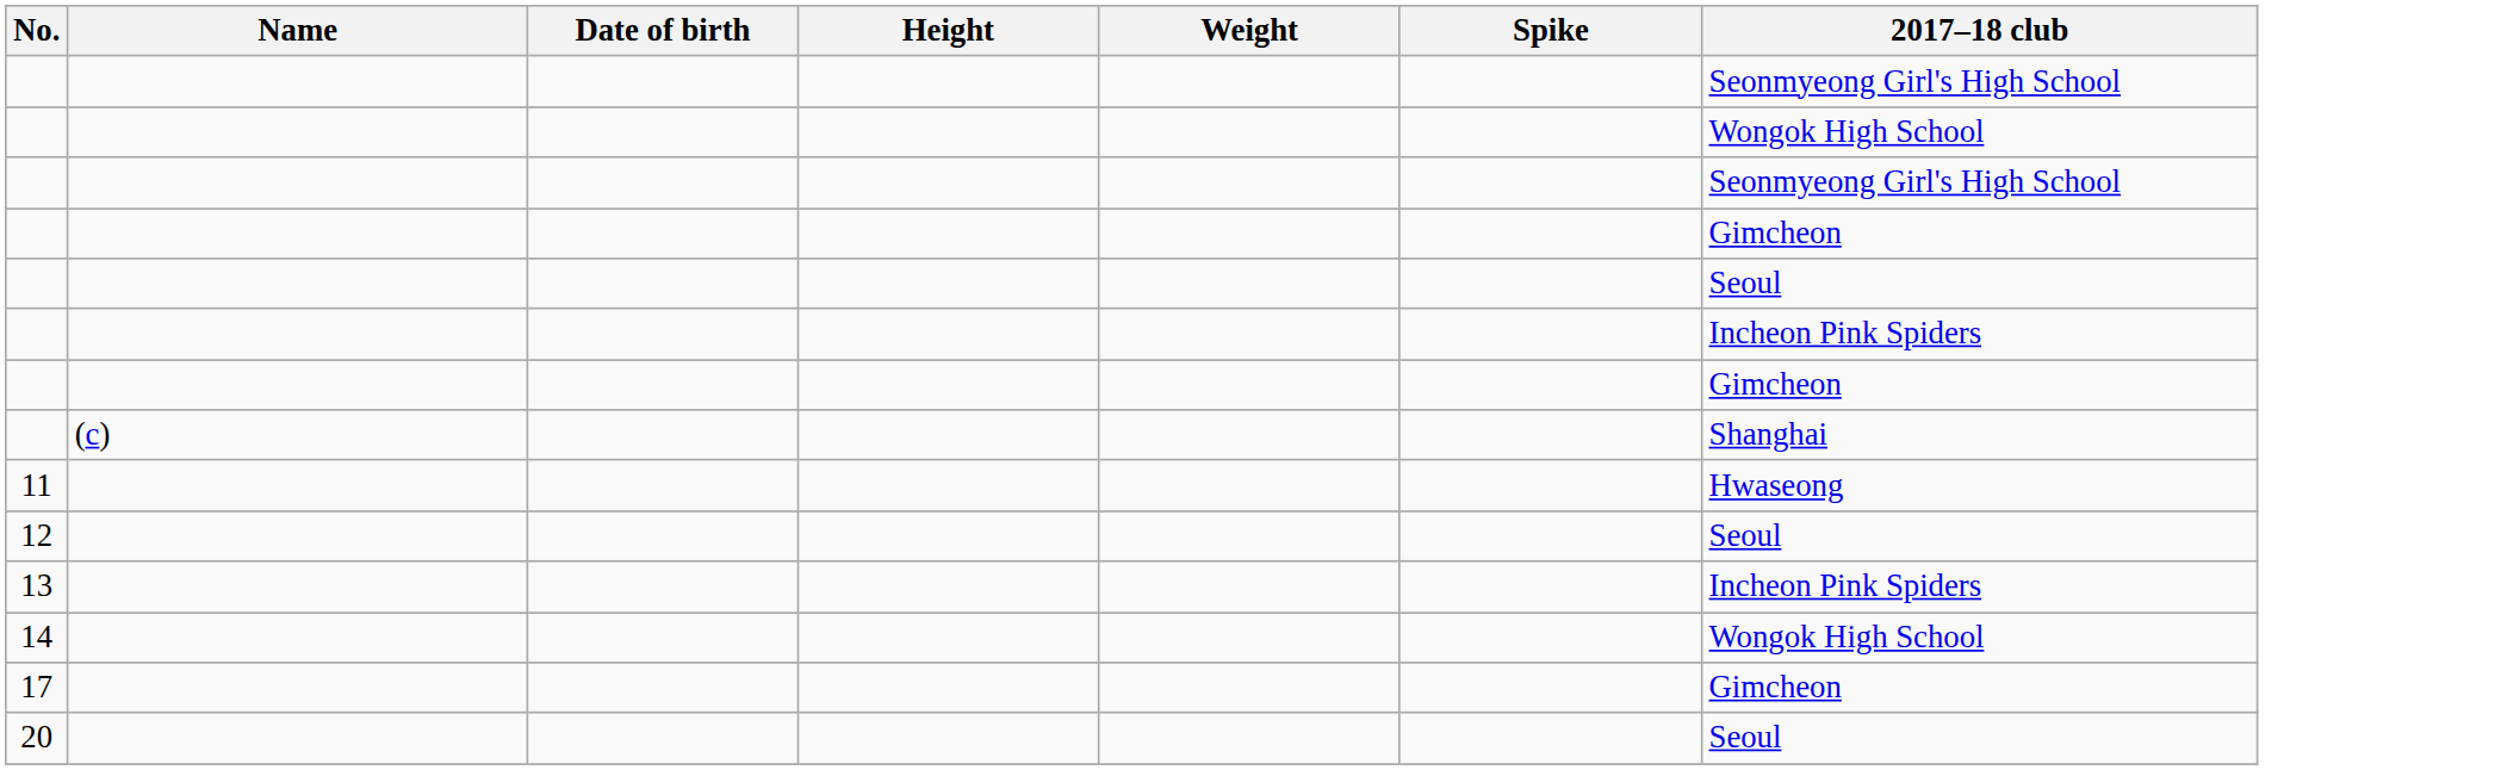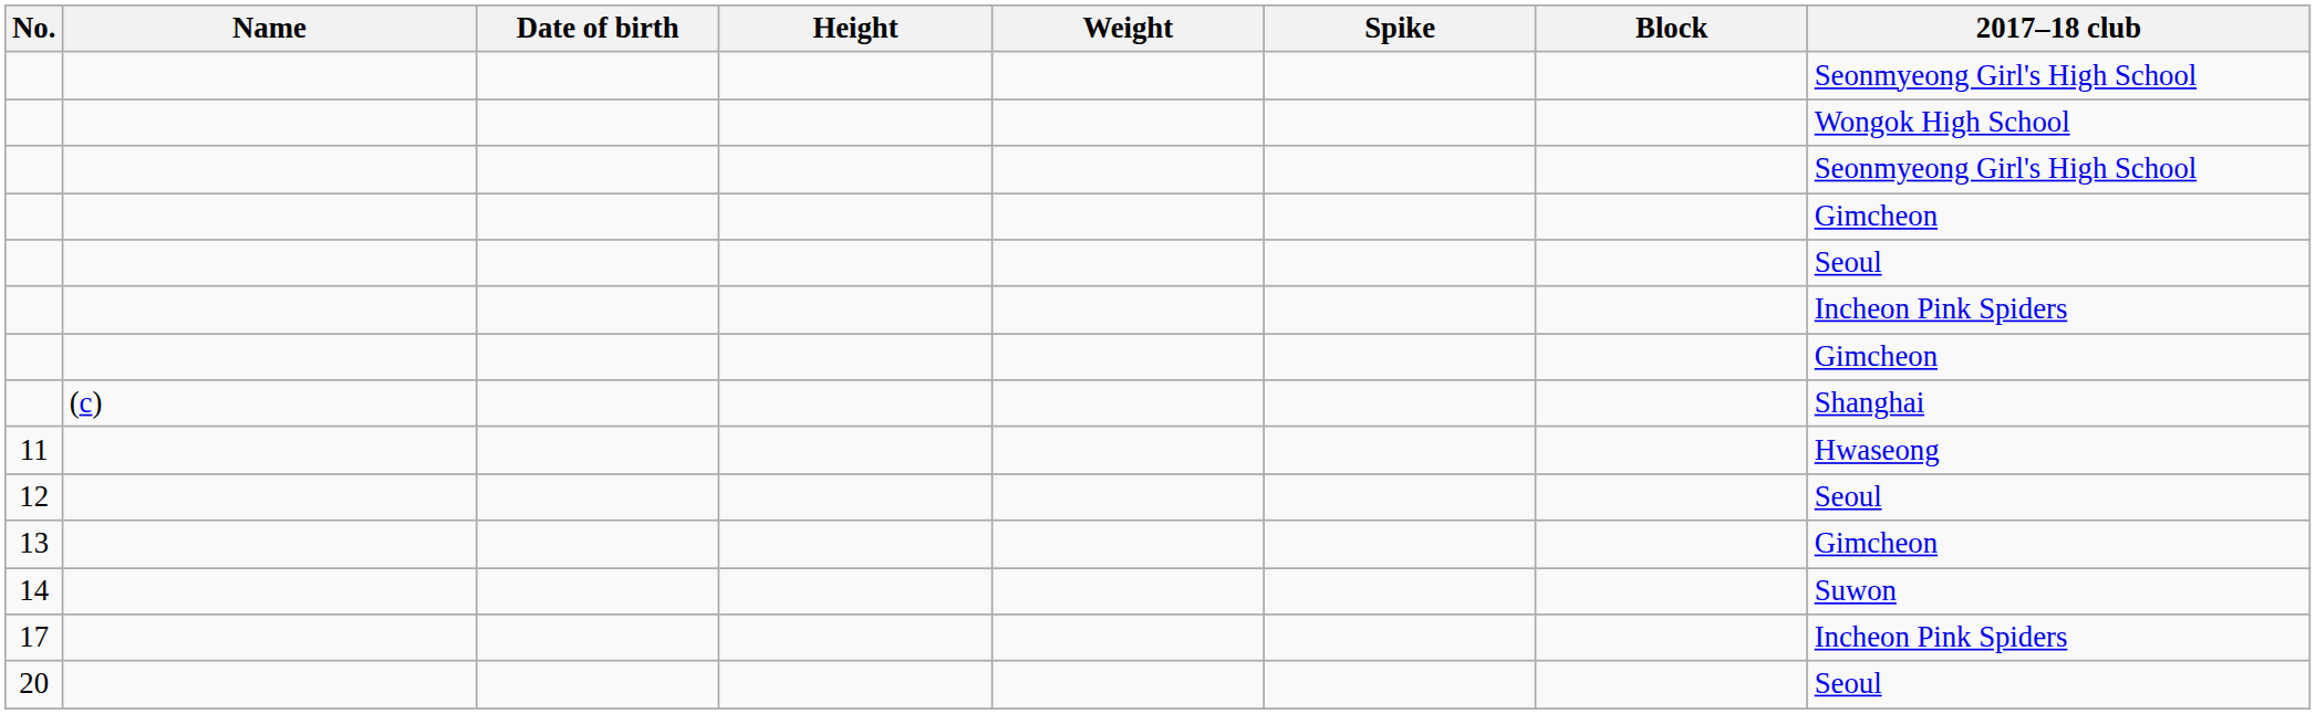 <table class="wikitable sortable" style="font-size:100%; text-align:center;">
 <tr>
 <th>No.</th>
 <th style="width:14em">Name</th>
 <th style="width:8em">Date of birth</th>
 <th style="width:9em">Height</th>
 <th style="width:9em">Weight</th>
 <th style="width:9em">Spike</th>
+<th style="width:9em">Block</th>
 <th style="width:17em">2017–18 club</th>
 </tr>
 <tr>
 <td></td>
 <td align=left></td>
 <td align=right></td>
+<td></td>
 <td></td>
 <td></td>
 <td></td>
 <td align=left> <a href='#'>Seonmyeong Girl's High School</a></td>
 </tr>
 <tr>
 <td></td>
 <td align=left></td>
 <td align=right></td>
 <td></td>
 <td></td>
 <td></td>
+<td></td>
 <td align=left> <a href='#'>Wongok High School</a></td>
 </tr>
 <tr>
 <td></td>
 <td align=left></td>
 <td align=right></td>
+<td></td>
 <td></td>
 <td></td>
 <td></td>
 <td align=left> <a href='#'>Seonmyeong Girl's High School</a></td>
 </tr>
 <tr>
 <td></td>
 <td align=left></td>
 <td align=right></td>
 <td></td>
 <td></td>
 <td></td>
+<td></td>
 <td align=left> <a href='#'>Gimcheon</a></td>
 </tr>
 <tr>
 <td></td>
 <td align=left></td>
 <td align=right></td>
+<td></td>
 <td></td>
 <td></td>
 <td></td>
 <td align=left> <a href='#'>Seoul</a></td>
 </tr>
 <tr>
 <td></td>
 <td align=left></td>
 <td align=right></td>
 <td></td>
 <td></td>
 <td></td>
+<td></td>
 <td align=left> <a href='#'>Incheon Pink Spiders</a></td>
 </tr>
 <tr>
 <td></td>
 <td align=left></td>
 <td align=right></td>
+<td></td>
 <td></td>
 <td></td>
 <td></td>
 <td align=left>  <a href='#'>Gimcheon</a></td>
 </tr>
 <tr>
 <td></td>
 <td align=left> (<a href='#'>c</a>)</td>
 <td align=right></td>
 <td></td>
 <td></td>
 <td></td>
+<td></td>
 <td align=left> <a href='#'>Shanghai</a></td>
 </tr>
 <tr>
 <td>11</td>
 <td align=left></td>
 <td align=right></td>
+<td></td>
 <td></td>
 <td></td>
 <td></td>
 <td align=left> <a href='#'>Hwaseong</a></td>
 </tr>
 <tr>
 <td>12</td>
 <td align=left></td>
 <td align=right></td>
 <td></td>
 <td></td>
 <td></td>
+<td></td>
 <td align=left>  <a href='#'>Seoul</a></td>
 </tr>
 <tr>
 <td>13</td>
 <td align=left></td>
 <td align=right></td>
 <td></td>
 <td></td>
 <td></td>
-<td align=left> <a href='#'>Incheon Pink Spiders</a></td>
+<td></td>
+<td align=left> <a href='#'>Gimcheon</a></td>
 </tr>
 <tr>
 <td>14</td>
 <td align=left></td>
 <td align=right></td>
 <td></td>
 <td></td>
 <td></td>
-<td align=left> <a href='#'>Wongok High School</a></td>
+<td></td>
+<td align=left> <a href='#'>Suwon</a></td>
 </tr>
 <tr>
 <td>17</td>
 <td align=left></td>
 <td align=right></td>
 <td></td>
 <td></td>
 <td></td>
-<td align=left> <a href='#'>Gimcheon</a></td>
+<td></td>
+<td align=left> <a href='#'>Incheon Pink Spiders</a></td>
 </tr>
 <tr>
 <td>20</td>
 <td align=left></td>
 <td align=right></td>
 <td></td>
 <td></td>
 <td></td>
+<td></td>
 <td align=left> <a href='#'>Seoul</a></td>
 </tr>
 </table>
